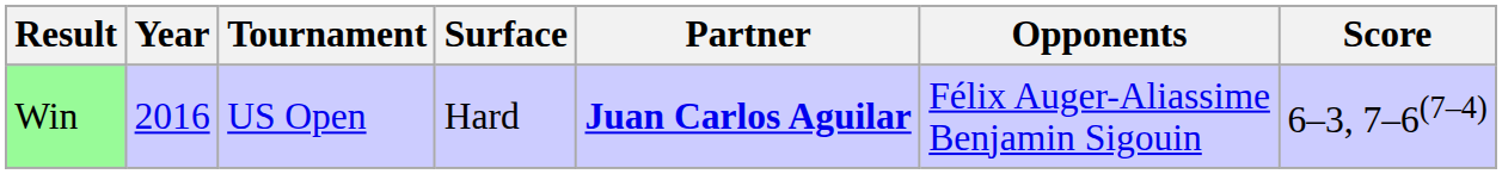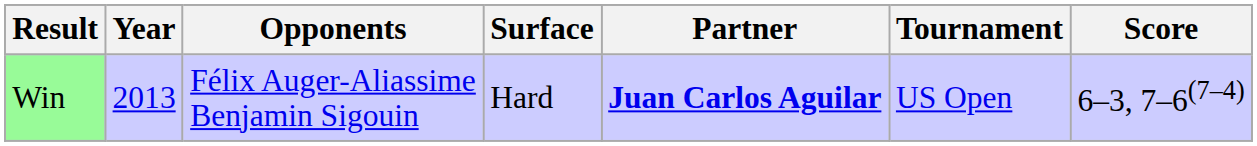 <table class="wikitable">
 <tr>
 <th>Result</th>
 <th>Year</th>
-<th>Tournament</th>
+<th>Opponents</th>
 <th>Surface</th>
 <th>Partner</th>
-<th>Opponents</th>
+<th>Tournament</th>
 <th class=unsortable>Score</th>
 </tr>
 <tr style=background:#ccccff>
 <td bgcolor=98fb98>Win</td>
-<td><a href='#'>2016</a></td>
-<td><a href='#'>US Open</a></td>
+<td><a href='#'>2013</a></td>
+<td> <a href='#'>Félix Auger-Aliassime</a> <br>  <a href='#'>Benjamin Sigouin</a></td>
 <td>Hard</td>
 <td><strong> <a href='#'>Juan Carlos Aguilar</a></strong></td>
-<td> <a href='#'>Félix Auger-Aliassime</a> <br>  <a href='#'>Benjamin Sigouin</a></td>
+<td><a href='#'>US Open</a></td>
 <td>6–3, 7–6<sup>(7–4)</sup></td>
 </tr>
 </table>
